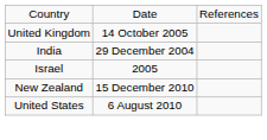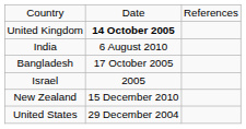 <table class="wikitable" style="text-align:center">
 <tr>
 <td>Country</td>
 <td>Date</td>
 <td>References</td>
 </tr>
 <tr>
 <td>United Kingdom</td>
-<td>14 October 2005</td>
+<td><strong>14 October 2005</strong></td>
 <td></td>
 </tr>
 <tr>
 <td>India</td>
-<td>29 December 2004</td>
+<td>6 August 2010</td>
+<td></td>
+</tr>
+<tr>
+<td>Bangladesh</td>
+<td>17 October 2005</td>
 <td></td>
 </tr>
 <tr>
 <td>Israel</td>
 <td>2005</td>
 <td></td>
 </tr>
 <tr>
 <td>New Zealand</td>
 <td>15 December 2010</td>
 <td></td>
 </tr>
 <tr>
 <td>United States</td>
-<td>6 August 2010</td>
+<td>29 December 2004</td>
 <td></td>
 </tr>
 </table>
